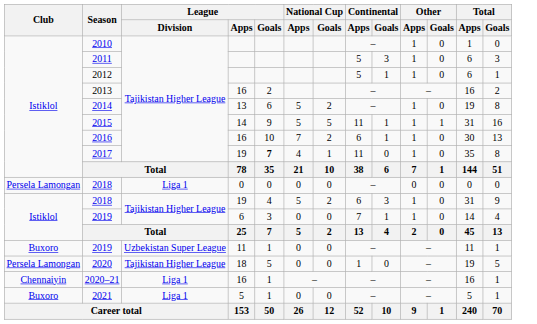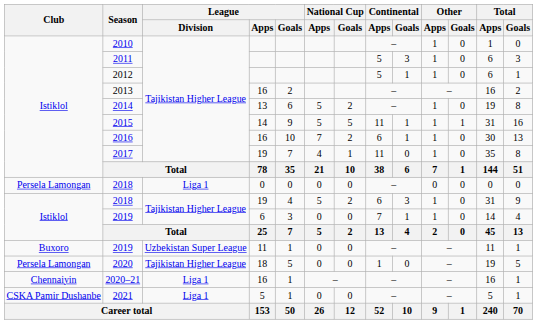 <table class="wikitable" style="text-align: center;">
 <tr>
 <th rowspan="2">Club</th>
 <th rowspan="2">Season</th>
 <th colspan="3">League</th>
 <th colspan="2">National Cup</th>
 <th colspan="2">Continental</th>
 <th colspan="2">Other</th>
 <th colspan="2">Total</th>
 </tr>
 <tr>
 <th>Division</th>
 <th>Apps</th>
 <th>Goals</th>
 <th>Apps</th>
 <th>Goals</th>
 <th>Apps</th>
 <th>Goals</th>
 <th>Apps</th>
 <th>Goals</th>
 <th>Apps</th>
 <th>Goals</th>
 </tr>
 <tr>
 <td rowspan="9" valign="center"><a href='#'>Istiklol</a></td>
 <td><a href='#'>2010</a></td>
 <td rowspan="8" valign="center"><a href='#'>Tajikistan Higher League</a></td>
 <td></td>
 <td></td>
 <td></td>
 <td></td>
 <td colspan="2">–</td>
 <td>1</td>
 <td>0</td>
 <td>1</td>
 <td>0</td>
 </tr>
 <tr>
 <td><a href='#'>2011</a></td>
 <td></td>
 <td></td>
 <td></td>
 <td></td>
 <td>5</td>
 <td>3</td>
 <td>1</td>
 <td>0</td>
 <td>6</td>
 <td>3</td>
 </tr>
 <tr>
 <td>2012</td>
 <td></td>
 <td></td>
 <td></td>
 <td></td>
 <td>5</td>
 <td>1</td>
 <td>1</td>
 <td>0</td>
 <td>6</td>
 <td>1</td>
 </tr>
 <tr>
 <td>2013</td>
 <td>16</td>
 <td>2</td>
 <td></td>
 <td></td>
 <td colspan="2">–</td>
 <td colspan="2">–</td>
 <td>16</td>
 <td>2</td>
 </tr>
 <tr>
 <td><a href='#'>2014</a></td>
 <td>13</td>
 <td>6</td>
 <td>5</td>
 <td>2</td>
 <td colspan="2">–</td>
 <td>1</td>
 <td>0</td>
 <td>19</td>
 <td>8</td>
 </tr>
 <tr>
 <td><a href='#'>2015</a></td>
 <td>14</td>
 <td>9</td>
 <td>5</td>
 <td>5</td>
 <td>11</td>
 <td>1</td>
 <td>1</td>
 <td>1</td>
 <td>31</td>
 <td>16</td>
 </tr>
 <tr>
 <td><a href='#'>2016</a></td>
 <td>16</td>
 <td>10</td>
 <td>7</td>
 <td>2</td>
 <td>6</td>
 <td>1</td>
 <td>1</td>
 <td>0</td>
 <td>30</td>
 <td>13</td>
 </tr>
 <tr>
 <td><a href='#'>2017</a></td>
 <td>19</td>
-<td><strong>7</strong></td>
+<td>7</td>
 <td>4</td>
 <td>1</td>
 <td>11</td>
 <td>0</td>
 <td>1</td>
 <td>0</td>
 <td>35</td>
 <td>8</td>
 </tr>
 <tr>
 <th colspan="2">Total</th>
 <th>78</th>
 <th>35</th>
 <th>21</th>
 <th>10</th>
 <th>38</th>
 <th>6</th>
 <th>7</th>
 <th>1</th>
 <th>144</th>
 <th>51</th>
 </tr>
 <tr>
 <td><a href='#'>Persela Lamongan</a></td>
 <td><a href='#'>2018</a></td>
 <td><a href='#'>Liga 1</a></td>
 <td>0</td>
 <td>0</td>
 <td>0</td>
 <td>0</td>
 <td colspan="2">–</td>
 <td>0</td>
 <td>0</td>
 <td>0</td>
 <td>0</td>
 </tr>
 <tr>
 <td rowspan="3" valign="center"><a href='#'>Istiklol</a></td>
 <td><a href='#'>2018</a></td>
 <td rowspan="2" valign="center"><a href='#'>Tajikistan Higher League</a></td>
 <td>19</td>
 <td>4</td>
 <td>5</td>
 <td>2</td>
 <td>6</td>
 <td>3</td>
 <td>1</td>
 <td>0</td>
 <td>31</td>
 <td>9</td>
 </tr>
 <tr>
 <td><a href='#'>2019</a></td>
 <td>6</td>
 <td>3</td>
 <td>0</td>
 <td>0</td>
 <td>7</td>
 <td>1</td>
 <td>1</td>
 <td>0</td>
 <td>14</td>
 <td>4</td>
 </tr>
 <tr>
 <th colspan="2">Total</th>
 <th>25</th>
 <th>7</th>
 <th>5</th>
 <th>2</th>
 <th>13</th>
 <th>4</th>
 <th>2</th>
 <th>0</th>
 <th>45</th>
 <th>13</th>
 </tr>
 <tr>
 <td><a href='#'>Buxoro</a></td>
 <td><a href='#'>2019</a></td>
 <td><a href='#'>Uzbekistan Super League</a></td>
 <td>11</td>
 <td>1</td>
 <td>0</td>
 <td>0</td>
 <td colspan="2">–</td>
 <td colspan="2">–</td>
 <td>11</td>
 <td>1</td>
 </tr>
 <tr>
 <td><a href='#'>Persela Lamongan</a></td>
 <td><a href='#'>2020</a></td>
 <td><a href='#'>Tajikistan Higher League</a></td>
 <td>18</td>
 <td>5</td>
 <td>0</td>
 <td>0</td>
 <td>1</td>
 <td>0</td>
 <td colspan="2">–</td>
 <td>19</td>
 <td>5</td>
 </tr>
 <tr>
 <td><a href='#'>Chennaiyin</a></td>
 <td><a href='#'>2020–21</a></td>
 <td><a href='#'>Liga 1</a></td>
 <td>16</td>
 <td>1</td>
 <td colspan="2">–</td>
 <td colspan="2">–</td>
 <td colspan="2">–</td>
 <td>16</td>
 <td>1</td>
 </tr>
 <tr>
-<td><a href='#'>Buxoro</a></td>
+<td><a href='#'>CSKA Pamir Dushanbe</a></td>
 <td><a href='#'>2021</a></td>
 <td><a href='#'>Liga 1</a></td>
 <td>5</td>
 <td>1</td>
 <td>0</td>
 <td>0</td>
 <td colspan="2">–</td>
 <td colspan="2">–</td>
 <td>5</td>
 <td>1</td>
 </tr>
 <tr>
 <th colspan="3">Career total</th>
 <th>153</th>
 <th>50</th>
 <th>26</th>
 <th>12</th>
 <th>52</th>
 <th>10</th>
 <th>9</th>
 <th>1</th>
 <th>240</th>
 <th>70</th>
 </tr>
 </table>
